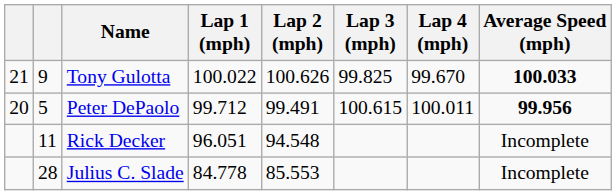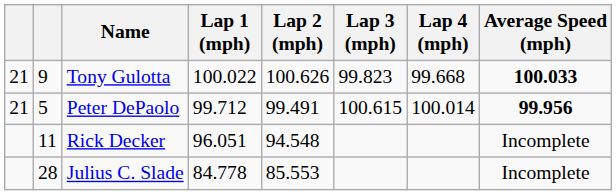 <table class="wikitable" style="font-size: 90%;">
 <tr align="center">
 <th></th>
 <th></th>
 <th>Name</th>
 <th>Lap 1<br>(mph)</th>
 <th>Lap 2<br>(mph)</th>
 <th>Lap 3<br>(mph)</th>
 <th>Lap 4<br>(mph)</th>
 <th>Average Speed<br>(mph)</th>
 </tr>
 <tr>
 <td>21</td>
 <td>9</td>
 <td> <a href='#'>Tony Gulotta</a></td>
 <td>100.022</td>
 <td>100.626</td>
-<td>99.825</td>
-<td>99.670</td>
+<td>99.823</td>
+<td>99.668</td>
 <td align=center><strong>100.033</strong></td>
 </tr>
 <tr>
-<td>20</td>
+<td>21</td>
 <td>5</td>
 <td> <a href='#'>Peter DePaolo</a> <strong></strong></td>
 <td>99.712</td>
 <td>99.491</td>
 <td>100.615</td>
-<td>100.011</td>
+<td>100.014</td>
 <td align=center><strong>99.956</strong></td>
 </tr>
 <tr>
 <td> </td>
 <td>11</td>
 <td> <a href='#'>Rick Decker</a></td>
 <td>96.051</td>
 <td>94.548</td>
 <td> </td>
 <td> </td>
 <td align=center>Incomplete</td>
 </tr>
 <tr>
 <td> </td>
 <td>28</td>
 <td> <a href='#'>Julius C. Slade</a> <strong></strong></td>
 <td>84.778</td>
 <td>85.553</td>
 <td> </td>
 <td> </td>
 <td align=center>Incomplete</td>
 </tr>
 </table>
